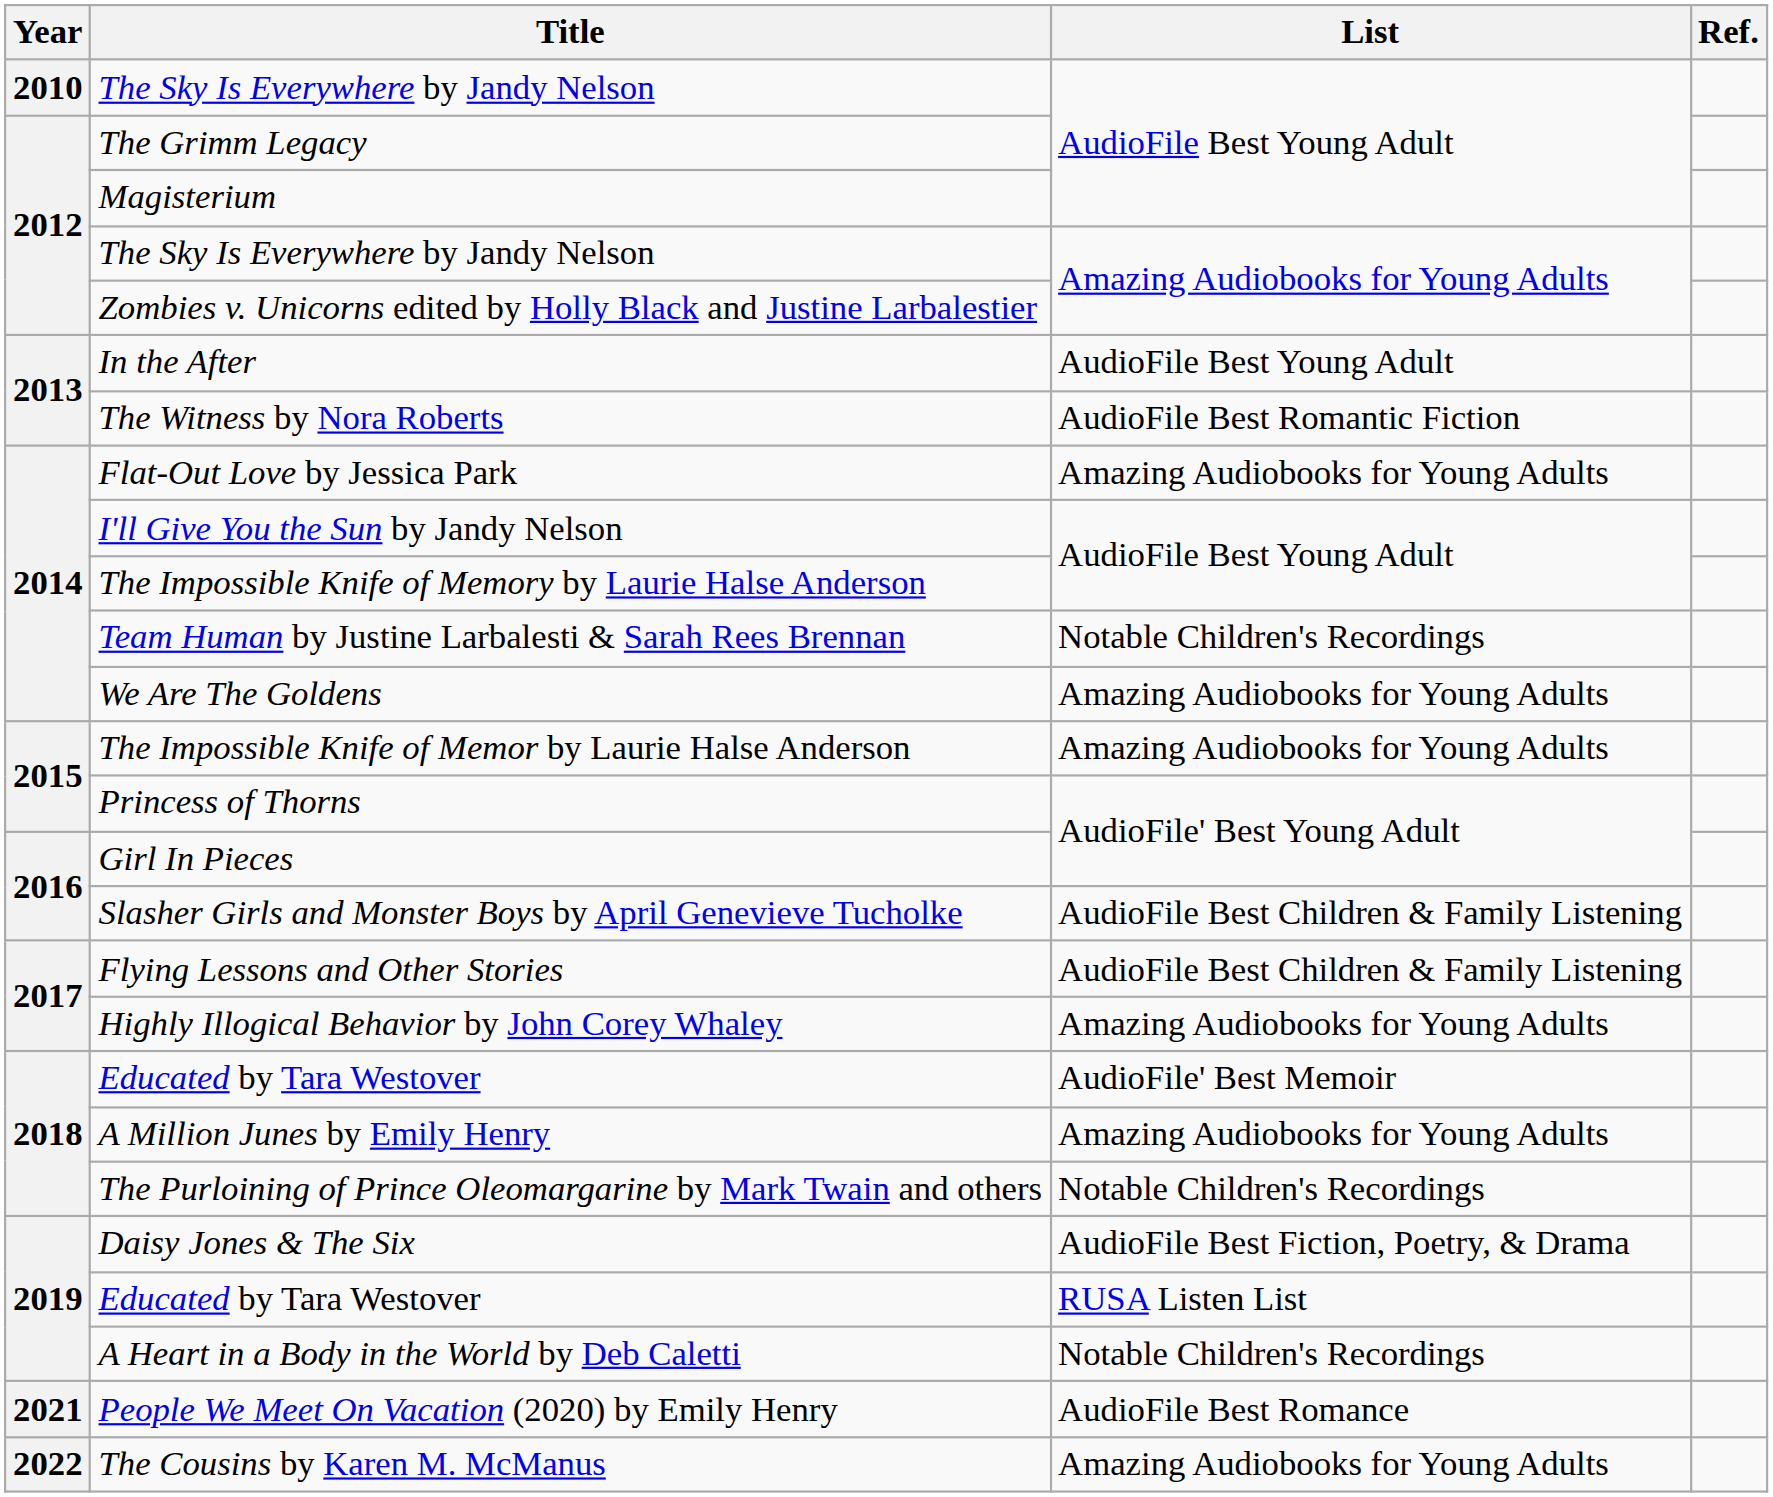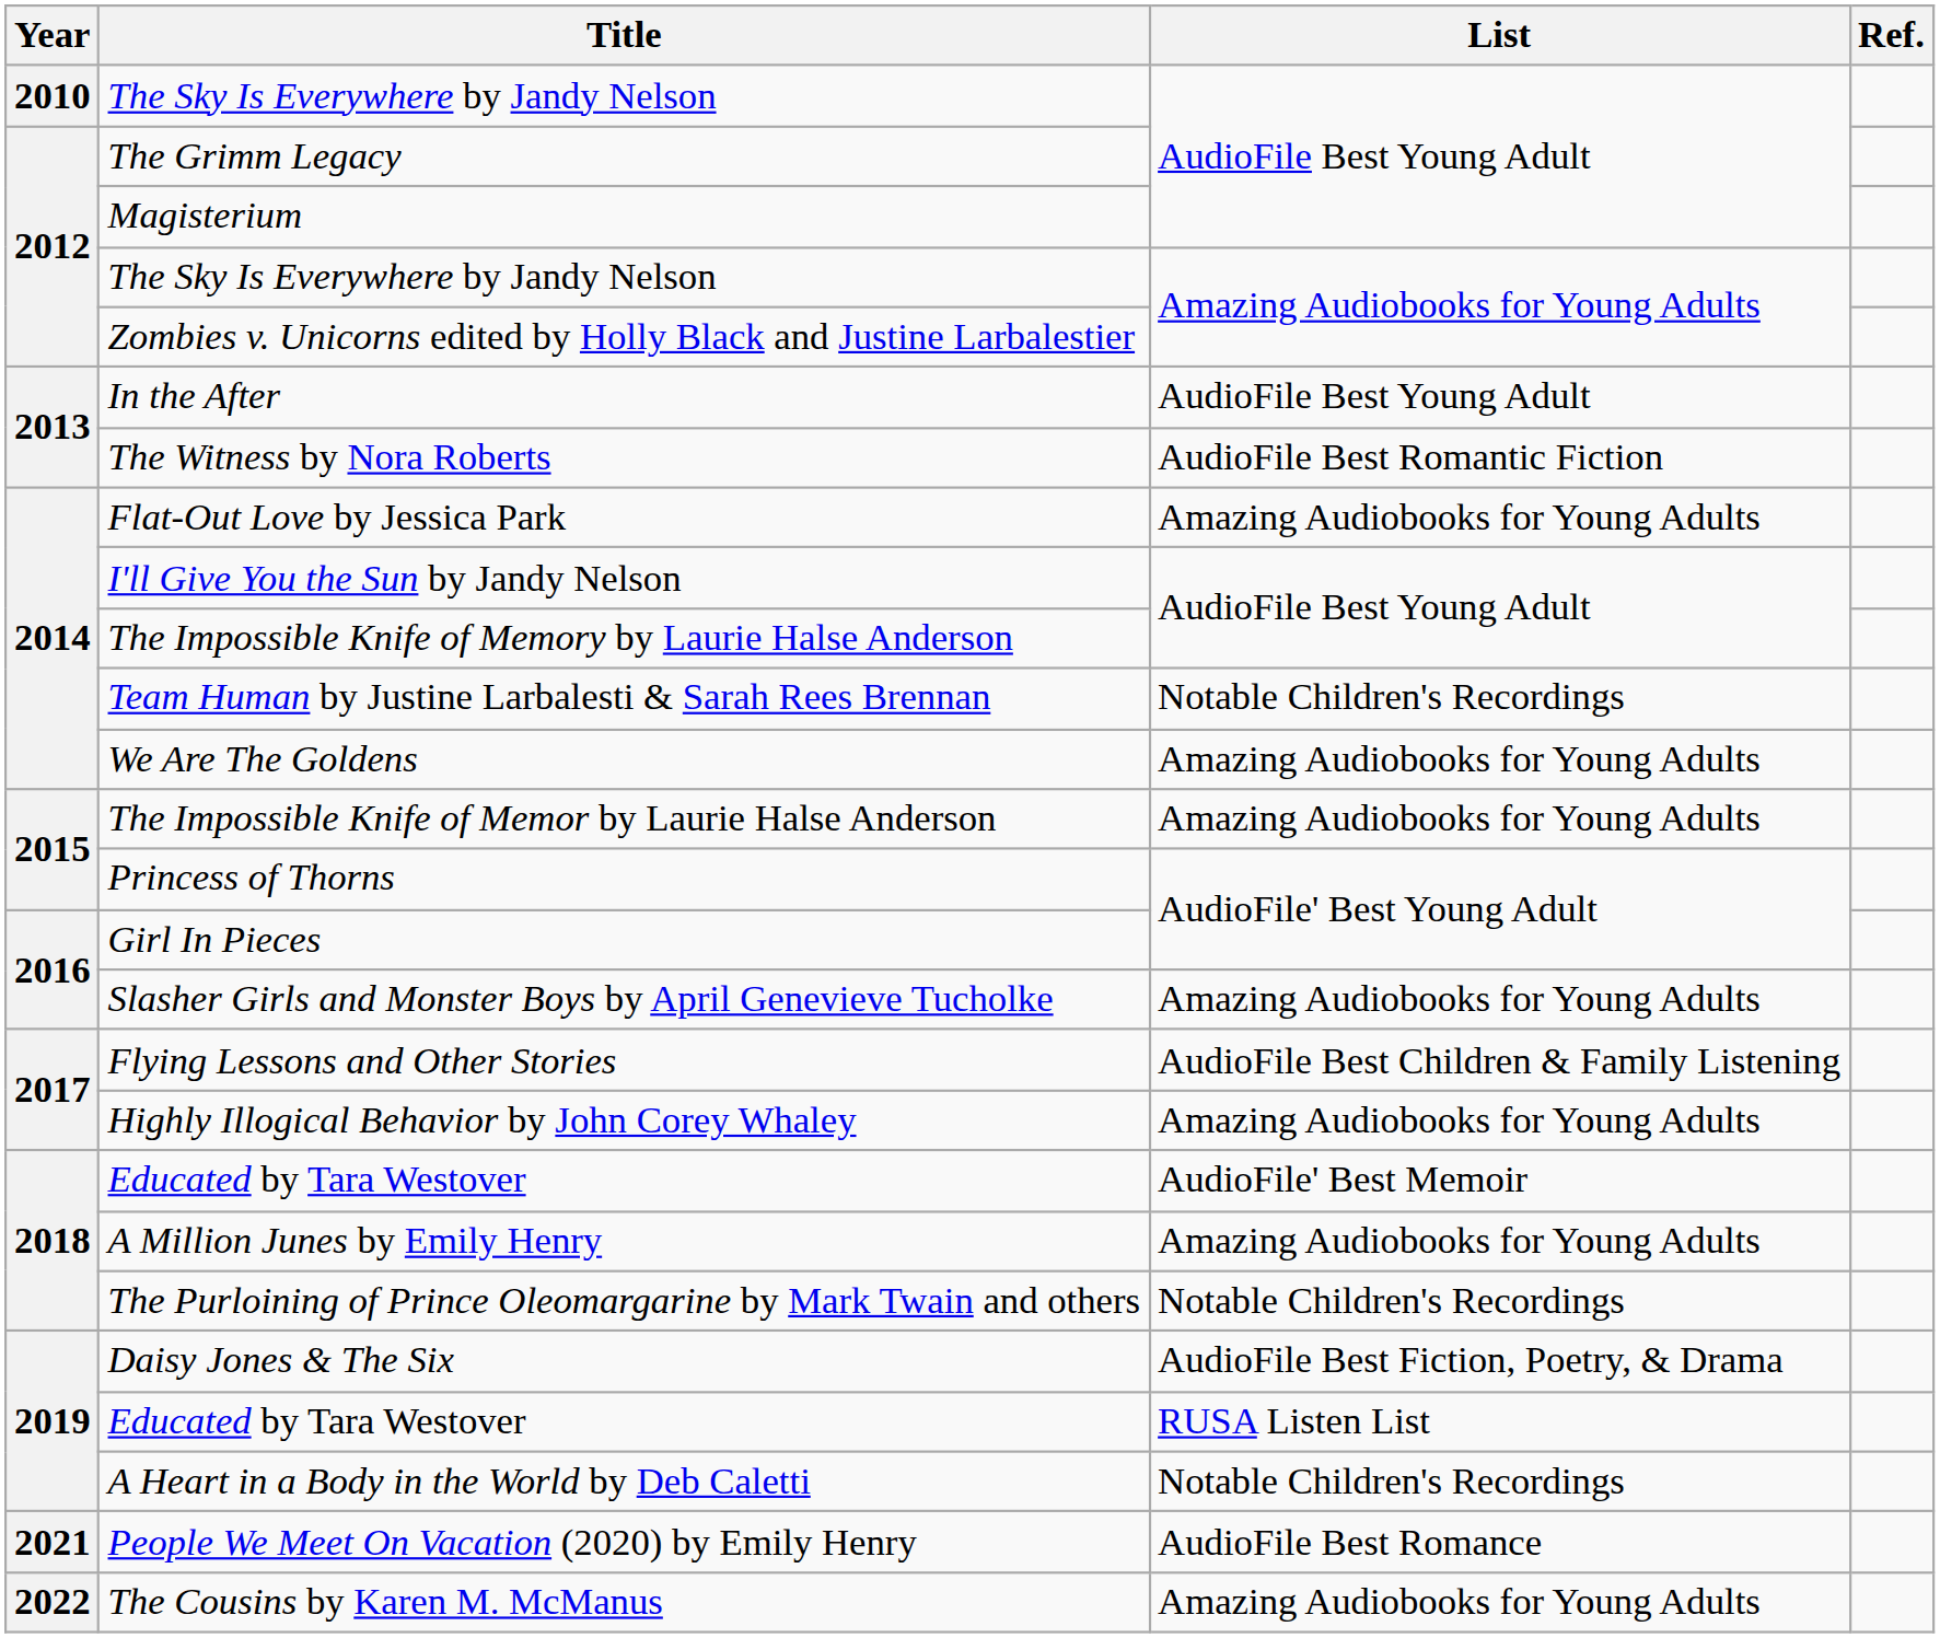 <table class="wikitable sortable mw-collapsible">
 <tr>
 <th>Year</th>
 <th>Title</th>
 <th>List</th>
 <th>Ref.</th>
 </tr>
 <tr>
 <th>2010</th>
 <td><em><a href='#'>The Sky Is Everywhere</a></em> by  <a href='#'>Jandy Nelson</a></td>
 <td rowspan=3><a href='#'>AudioFile</a> Best  Young Adult</td>
 <td></td>
 </tr>
 <tr>
 <th rowspan=4>2012</th>
 <td><em>The Grimm Legacy</em></td>
 <td></td>
 </tr>
 <tr>
 <td><em>Magisterium</em></td>
 <td></td>
 </tr>
 <tr>
 <td><em>The Sky Is Everywhere</em> by  Jandy Nelson</td>
 <td rowspan=2><a href='#'>Amazing Audiobooks for Young Adults</a></td>
 <td></td>
 </tr>
 <tr>
 <td><em>Zombies v. Unicorns</em> edited by <a href='#'>Holly Black</a> and <a href='#'>Justine Larbalestier</a></td>
 <td></td>
 </tr>
 <tr>
 <th rowspan=2>2013</th>
 <td><em>In the After</em></td>
 <td>AudioFile Best  Young Adult</td>
 <td></td>
 </tr>
 <tr>
 <td><em>The Witness</em> by <a href='#'>Nora Roberts</a></td>
 <td>AudioFile Best  Romantic Fiction</td>
 <td></td>
 </tr>
 <tr>
 <th rowspan=5>2014</th>
 <td><em>Flat-Out Love</em> by Jessica Park</td>
 <td>Amazing Audiobooks for Young Adults</td>
 <td></td>
 </tr>
 <tr>
 <td><em><a href='#'>I'll Give You the Sun</a></em>  by Jandy Nelson</td>
 <td rowspan=2>AudioFile  Best  Young Adult</td>
 <td></td>
 </tr>
 <tr>
 <td><em>The Impossible Knife of Memory</em> by <a href='#'>Laurie Halse Anderson</a></td>
 <td></td>
 </tr>
 <tr>
 <td><em><a href='#'>Team Human</a></em> by Justine Larbalesti & <a href='#'>Sarah Rees Brennan</a></td>
 <td>Notable Children's Recordings</td>
 <td></td>
 </tr>
 <tr>
 <td><em>We Are The Goldens</em></td>
 <td>Amazing Audiobooks for Young Adults</td>
 <td></td>
 </tr>
 <tr>
 <th rowspan=2>2015</th>
 <td><em>The Impossible Knife of Memor</em> by Laurie Halse Anderson</td>
 <td>Amazing Audiobooks for Young Adults</td>
 <td></td>
 </tr>
 <tr>
 <td><em>Princess of Thorns</em></td>
 <td rowspan=2>AudioFile' Best  Young Adult</td>
 <td></td>
 </tr>
 <tr>
 <th rowspan=2>2016</th>
 <td><em>Girl In Pieces</em></td>
 <td></td>
 </tr>
 <tr>
 <td><em>Slasher Girls and Monster Boys</em> by <a href='#'>April Genevieve Tucholke</a></td>
-<td>AudioFile Best  Children & Family Listening</td>
+<td>Amazing Audiobooks for Young Adults</td>
 <td></td>
 </tr>
 <tr>
 <th rowspan=2>2017</th>
 <td><em>Flying Lessons and Other Stories</em></td>
 <td>AudioFile Best  Children & Family Listening</td>
 <td></td>
 </tr>
 <tr>
 <td><em>Highly Illogical Behavior</em> by <a href='#'>John Corey Whaley</a></td>
 <td>Amazing Audiobooks for Young Adults</td>
 <td></td>
 </tr>
 <tr>
 <th rowspan=3>2018</th>
 <td><em><a href='#'>Educated</a></em> by <a href='#'>Tara Westover</a></td>
 <td>AudioFile' Best  Memoir</td>
 <td></td>
 </tr>
 <tr>
 <td><em>A Million Junes</em> by <a href='#'>Emily Henry</a></td>
 <td>Amazing Audiobooks for Young Adults</td>
 <td></td>
 </tr>
 <tr>
 <td><em>The Purloining of Prince Oleomargarine</em> by <a href='#'>Mark Twain</a> and others</td>
 <td>Notable Children's Recordings</td>
 <td></td>
 </tr>
 <tr>
 <th rowspan=3>2019</th>
 <td><em>Daisy Jones & The Six</em></td>
 <td>AudioFile Best  Fiction, Poetry, & Drama</td>
 <td></td>
 </tr>
 <tr>
 <td><em><a href='#'>Educated</a></em> by Tara Westover</td>
 <td><a href='#'>RUSA</a> Listen List</td>
 <td></td>
 </tr>
 <tr>
 <td><em>A Heart in a Body in the World</em> by <a href='#'>Deb Caletti</a></td>
 <td>Notable Children's Recordings</td>
 <td></td>
 </tr>
 <tr>
 <th>2021</th>
 <td><em><a href='#'>People We Meet On Vacation</a></em> (2020) by Emily Henry</td>
 <td>AudioFile Best  Romance</td>
 <td></td>
 </tr>
 <tr>
 <th>2022</th>
 <td><em>The Cousins</em> by <a href='#'>Karen M. McManus</a></td>
 <td>Amazing Audiobooks for Young Adults</td>
 <td></td>
 </tr>
 </table>
